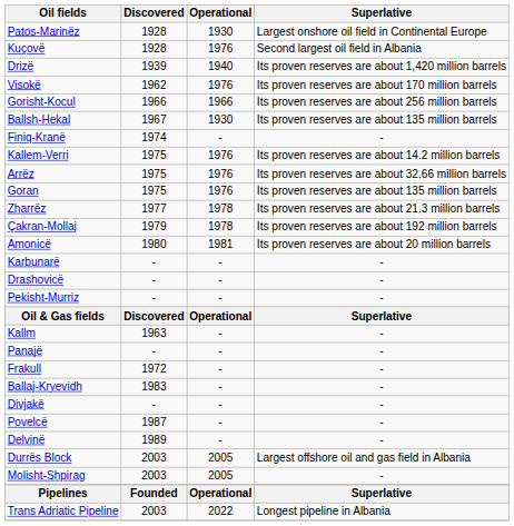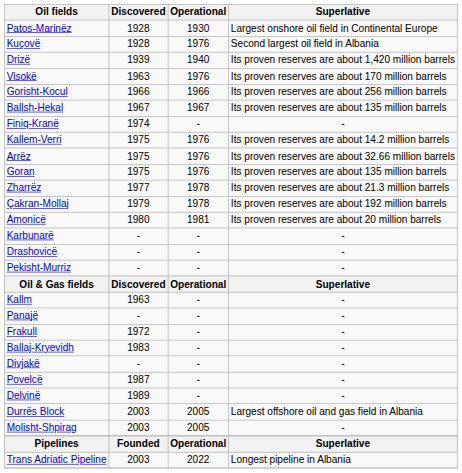 <table class="wikitable">
 <tr>
 <th>Oil fields</th>
 <th>Discovered</th>
 <th>Operational</th>
 <th>Superlative</th>
 </tr>
 <tr>
 <td><a href='#'>Patos-Marinëz</a></td>
 <td align="center">1928</td>
 <td align="center">1930</td>
 <td>Largest onshore oil field in Continental Europe</td>
 </tr>
 <tr>
 <td><a href='#'>Kuçovë</a></td>
 <td align="center">1928</td>
 <td align="center">1976</td>
 <td>Second largest oil field in Albania</td>
 </tr>
 <tr>
 <td><a href='#'>Drizë</a></td>
 <td align="center">1939</td>
 <td align="center">1940</td>
 <td>Its proven reserves are about 1,420 million barrels</td>
 </tr>
 <tr>
 <td><a href='#'>Visokë</a></td>
-<td align="center">1962</td>
+<td align="center">1963</td>
 <td align="center">1976</td>
 <td>Its proven reserves are about 170 million barrels</td>
 </tr>
 <tr>
 <td><a href='#'>Gorisht-Kocul</a></td>
 <td align="center">1966</td>
 <td align="center">1966</td>
 <td>Its proven reserves are about 256 million barrels</td>
 </tr>
 <tr>
 <td><a href='#'>Ballsh-Hekal</a></td>
 <td align="center">1967</td>
-<td align="center">1930</td>
+<td align="center">1967</td>
 <td>Its proven reserves are about 135 million barrels</td>
 </tr>
 <tr>
 <td><a href='#'>Finiq-Kranë</a></td>
 <td align="center">1974</td>
 <td align="center">-</td>
 <td align="center">-</td>
 </tr>
 <tr>
 <td><a href='#'>Kallem-Verri</a></td>
 <td align="center">1975</td>
 <td align="center">1976</td>
 <td>Its proven reserves are about 14.2 million barrels</td>
 </tr>
 <tr>
 <td><a href='#'>Arrëz</a></td>
 <td align="center">1975</td>
 <td align="center">1976</td>
 <td>Its proven reserves are about 32.66 million barrels</td>
 </tr>
 <tr>
 <td><a href='#'>Goran</a></td>
 <td align="center">1975</td>
 <td align="center">1976</td>
 <td>Its proven reserves are about 135 million barrels</td>
 </tr>
 <tr>
 <td><a href='#'>Zharrëz</a></td>
 <td align="center">1977</td>
 <td align="center">1978</td>
 <td>Its proven reserves are about 21.3 million barrels</td>
 </tr>
 <tr>
 <td><a href='#'>Çakran-Mollaj</a></td>
 <td align="center">1979</td>
 <td align="center">1978</td>
 <td>Its proven reserves are about 192 million barrels</td>
 </tr>
 <tr>
 <td><a href='#'>Amonicë</a></td>
 <td align="center">1980</td>
 <td align="center">1981</td>
 <td>Its proven reserves are about 20 million barrels</td>
 </tr>
 <tr>
 <td><a href='#'>Karbunarë</a></td>
 <td align="center">-</td>
 <td align="center">-</td>
 <td align="center">-</td>
 </tr>
 <tr>
 <td><a href='#'>Drashovicë</a></td>
 <td align="center">-</td>
 <td align="center">-</td>
 <td align="center">-</td>
 </tr>
 <tr>
 <td><a href='#'>Pekisht-Murriz</a></td>
 <td align="center">-</td>
 <td align="center">-</td>
 <td align="center">-</td>
 </tr>
 <tr style="background:#d4c0ba;">
 <th>Oil & Gas fields</th>
 <th>Discovered</th>
 <th>Operational</th>
 <th>Superlative</th>
 </tr>
 <tr>
 <td><a href='#'>Kallm</a></td>
 <td align="center">1963</td>
 <td align="center">-</td>
 <td align="center">-</td>
 </tr>
 <tr>
 <td><a href='#'>Panajë</a></td>
 <td align="center">-</td>
 <td align="center">-</td>
 <td align="center">-</td>
 </tr>
 <tr>
 <td><a href='#'>Frakull</a></td>
 <td align="center">1972</td>
 <td align="center">-</td>
 <td align="center">-</td>
 </tr>
 <tr>
 <td><a href='#'>Ballaj-Kryevidh</a></td>
 <td align="center">1983</td>
 <td align="center">-</td>
 <td align="center">-</td>
 </tr>
 <tr>
 <td><a href='#'>Divjakë</a></td>
 <td align="center">-</td>
 <td align="center">-</td>
 <td align="center">-</td>
 </tr>
 <tr>
 <td><a href='#'>Povelcë</a></td>
 <td align="center">1987</td>
 <td align="center">-</td>
 <td align="center">-</td>
 </tr>
 <tr>
 <td><a href='#'>Delvinë</a></td>
 <td align="center">1989</td>
 <td align="center">-</td>
 <td align="center">-</td>
 </tr>
 <tr>
 <td><a href='#'>Durrës Block</a></td>
 <td align="center">2003</td>
 <td align="center">2005</td>
 <td>Largest offshore oil and gas field in Albania</td>
 </tr>
 <tr>
 <td><a href='#'>Molisht-Shpirag</a></td>
 <td align="center">2003</td>
 <td align="center">2005</td>
 <td align="center">-</td>
 </tr>
 <tr>
 </tr>
 <tr style="background:#d4c0ba;">
 <th>Pipelines</th>
 <th>Founded</th>
 <th>Operational</th>
 <th>Superlative</th>
 </tr>
 <tr>
 <td><a href='#'>Trans Adriatic Pipeline</a></td>
 <td align="center">2003</td>
 <td align="center">2022</td>
 <td>Longest pipeline in Albania </td>
 </tr>
 <tr>
 </tr>
 </table>
